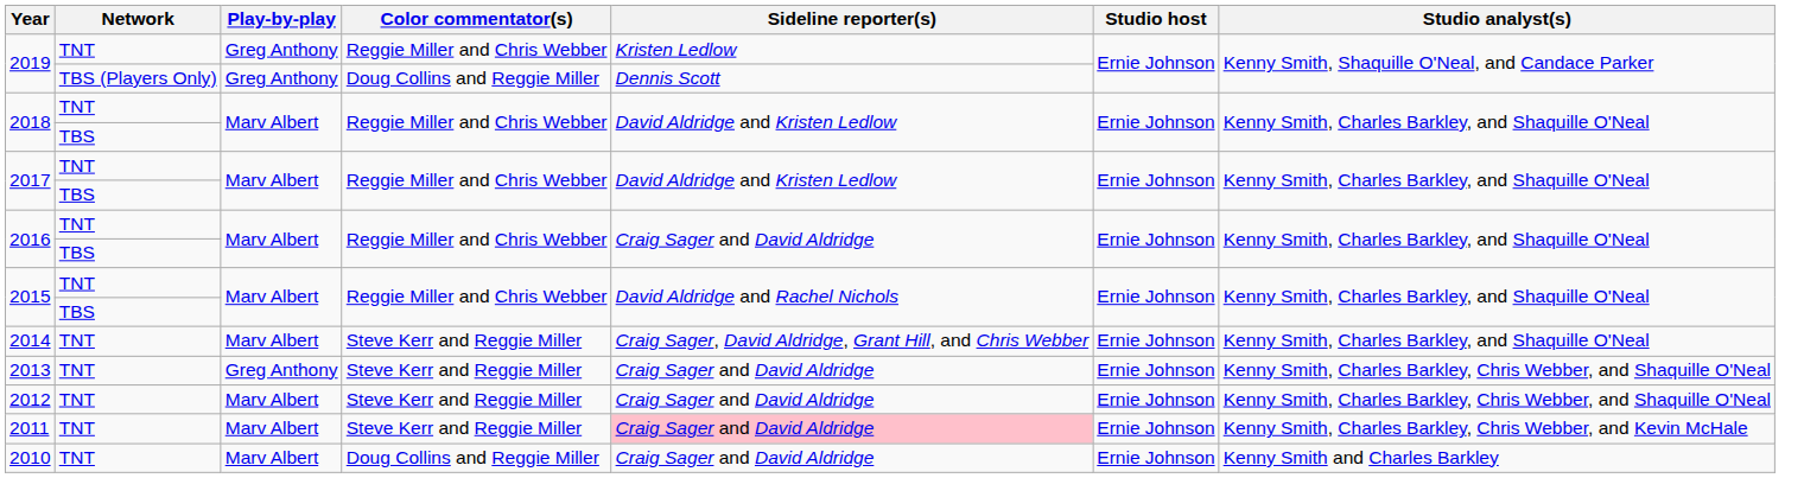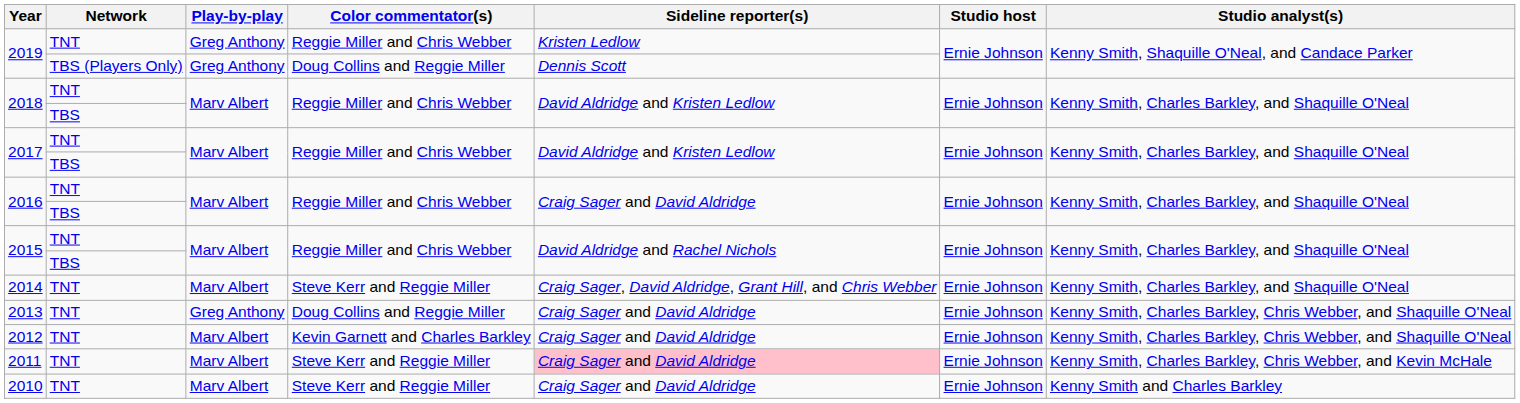 <table class=wikitable>
 <tr>
 <th>Year</th>
 <th>Network</th>
 <th><a href='#'>Play-by-play</a></th>
 <th><a href='#'>Color commentator</a>(s)</th>
 <th>Sideline reporter(s)</th>
 <th>Studio host</th>
 <th>Studio analyst(s)</th>
 </tr>
 <tr>
 <td rowspan="2"><a href='#'>2019</a></td>
 <td><a href='#'>TNT</a></td>
 <td><a href='#'>Greg Anthony</a></td>
 <td><a href='#'>Reggie Miller</a> and <a href='#'>Chris Webber</a></td>
 <td><em><a href='#'>Kristen Ledlow</a></em></td>
 <td rowspan="2"><a href='#'>Ernie Johnson</a></td>
 <td rowspan="2"><a href='#'>Kenny Smith</a>, <a href='#'>Shaquille O'Neal</a>, and <a href='#'>Candace Parker</a></td>
 </tr>
 <tr>
 <td><a href='#'>TBS (Players Only)</a></td>
 <td><a href='#'>Greg Anthony</a></td>
 <td><a href='#'>Doug Collins</a> and <a href='#'>Reggie Miller</a></td>
 <td><em><a href='#'>Dennis Scott</a></em></td>
 </tr>
 <tr>
 <td rowspan="2"><a href='#'>2018</a></td>
 <td><a href='#'>TNT</a></td>
 <td rowspan="2"><a href='#'>Marv Albert</a></td>
 <td rowspan="2"><a href='#'>Reggie Miller</a> and <a href='#'>Chris Webber</a></td>
 <td rowspan="2"><em><a href='#'>David Aldridge</a></em> and <em><a href='#'>Kristen Ledlow</a></em></td>
 <td rowspan="2"><a href='#'>Ernie Johnson</a></td>
 <td rowspan="2"><a href='#'>Kenny Smith</a>, <a href='#'>Charles Barkley</a>, and <a href='#'>Shaquille O'Neal</a></td>
 </tr>
 <tr>
 <td><a href='#'>TBS</a></td>
 </tr>
 <tr>
 <td rowspan="2"><a href='#'>2017</a></td>
 <td><a href='#'>TNT</a></td>
 <td rowspan="2"><a href='#'>Marv Albert</a></td>
 <td rowspan="2"><a href='#'>Reggie Miller</a> and <a href='#'>Chris Webber</a></td>
 <td rowspan="2"><em><a href='#'>David Aldridge</a></em> and <em><a href='#'>Kristen Ledlow</a></em></td>
 <td rowspan="2"><a href='#'>Ernie Johnson</a></td>
 <td rowspan="2"><a href='#'>Kenny Smith</a>, <a href='#'>Charles Barkley</a>, and <a href='#'>Shaquille O'Neal</a></td>
 </tr>
 <tr>
 <td><a href='#'>TBS</a></td>
 </tr>
 <tr>
 <td rowspan="2"><a href='#'>2016</a></td>
 <td><a href='#'>TNT</a></td>
 <td rowspan="2"><a href='#'>Marv Albert</a></td>
 <td rowspan="2"><a href='#'>Reggie Miller</a> and <a href='#'>Chris Webber</a></td>
 <td rowspan="2"><em><a href='#'>Craig Sager</a></em> and <em><a href='#'>David Aldridge</a></em></td>
 <td rowspan="2"><a href='#'>Ernie Johnson</a></td>
 <td rowspan="2"><a href='#'>Kenny Smith</a>, <a href='#'>Charles Barkley</a>, and <a href='#'>Shaquille O'Neal</a></td>
 </tr>
 <tr>
 <td><a href='#'>TBS</a></td>
 </tr>
 <tr>
 <td rowspan="2"><a href='#'>2015</a></td>
 <td><a href='#'>TNT</a></td>
 <td rowspan="2"><a href='#'>Marv Albert</a></td>
 <td rowspan="2"><a href='#'>Reggie Miller</a> and <a href='#'>Chris Webber</a></td>
 <td rowspan="2"><em><a href='#'>David Aldridge</a></em> and <em><a href='#'>Rachel Nichols</a></em></td>
 <td rowspan="2"><a href='#'>Ernie Johnson</a></td>
 <td rowspan="2"><a href='#'>Kenny Smith</a>, <a href='#'>Charles Barkley</a>, and <a href='#'>Shaquille O'Neal</a></td>
 </tr>
 <tr>
 <td><a href='#'>TBS</a></td>
 </tr>
 <tr>
 <td><a href='#'>2014</a></td>
 <td><a href='#'>TNT</a></td>
 <td><a href='#'>Marv Albert</a></td>
 <td><a href='#'>Steve Kerr</a> and <a href='#'>Reggie Miller</a></td>
 <td><em><a href='#'>Craig Sager</a></em>, <em><a href='#'>David Aldridge</a></em>, <em><a href='#'>Grant Hill</a></em>, and <em><a href='#'>Chris Webber</a></em></td>
 <td><a href='#'>Ernie Johnson</a></td>
 <td><a href='#'>Kenny Smith</a>, <a href='#'>Charles Barkley</a>, and <a href='#'>Shaquille O'Neal</a></td>
 </tr>
 <tr>
 <td><a href='#'>2013</a></td>
 <td><a href='#'>TNT</a></td>
 <td><a href='#'>Greg Anthony</a></td>
-<td><a href='#'>Steve Kerr</a> and <a href='#'>Reggie Miller</a></td>
+<td><a href='#'>Doug Collins</a> and <a href='#'>Reggie Miller</a></td>
 <td><em><a href='#'>Craig Sager</a></em> and <em><a href='#'>David Aldridge</a></em></td>
 <td><a href='#'>Ernie Johnson</a></td>
 <td><a href='#'>Kenny Smith</a>, <a href='#'>Charles Barkley</a>, <a href='#'>Chris Webber</a>, and <a href='#'>Shaquille O'Neal</a></td>
 </tr>
 <tr>
 <td><a href='#'>2012</a></td>
 <td><a href='#'>TNT</a></td>
 <td><a href='#'>Marv Albert</a></td>
-<td><a href='#'>Steve Kerr</a> and <a href='#'>Reggie Miller</a></td>
+<td><a href='#'>Kevin Garnett</a> and <a href='#'>Charles Barkley</a></td>
 <td><em><a href='#'>Craig Sager</a></em> and <em><a href='#'>David Aldridge</a></em></td>
 <td><a href='#'>Ernie Johnson</a></td>
 <td><a href='#'>Kenny Smith</a>, <a href='#'>Charles Barkley</a>, <a href='#'>Chris Webber</a>, and <a href='#'>Shaquille O'Neal</a></td>
 </tr>
 <tr>
 <td><a href='#'>2011</a></td>
 <td><a href='#'>TNT</a></td>
 <td><a href='#'>Marv Albert</a></td>
 <td><a href='#'>Steve Kerr</a> and <a href='#'>Reggie Miller</a></td>
 <td style="background: pink;"><em><a href='#'>Craig Sager</a></em> and <em><a href='#'>David Aldridge</a></em></td>
 <td><a href='#'>Ernie Johnson</a></td>
 <td><a href='#'>Kenny Smith</a>, <a href='#'>Charles Barkley</a>, <a href='#'>Chris Webber</a>, and <a href='#'>Kevin McHale</a></td>
 </tr>
 <tr>
 <td><a href='#'>2010</a></td>
 <td><a href='#'>TNT</a></td>
 <td><a href='#'>Marv Albert</a></td>
-<td><a href='#'>Doug Collins</a> and <a href='#'>Reggie Miller</a></td>
+<td><a href='#'>Steve Kerr</a> and <a href='#'>Reggie Miller</a></td>
 <td><em><a href='#'>Craig Sager</a></em> and <em><a href='#'>David Aldridge</a></em></td>
 <td><a href='#'>Ernie Johnson</a></td>
 <td><a href='#'>Kenny Smith</a> and <a href='#'>Charles Barkley</a></td>
 </tr>
 </table>
